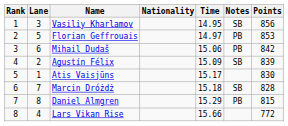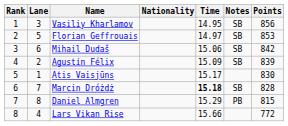 <table class="wikitable sortable" style="text-align:center">
 <tr>
 <th>Rank</th>
 <th>Lane</th>
 <th>Name</th>
 <th>Nationality</th>
 <th>Time</th>
 <th>Notes</th>
 <th>Points</th>
 </tr>
 <tr>
 <td>1</td>
 <td>3</td>
 <td align="left"><a href='#'>Vasiliy Kharlamov</a></td>
 <td align=left></td>
 <td>14.95</td>
 <td>SB</td>
 <td>856</td>
 </tr>
 <tr>
 <td>2</td>
 <td>5</td>
 <td align="left"><a href='#'>Florian Geffrouais</a></td>
 <td align=left></td>
 <td>14.97</td>
-<td>PB</td>
+<td>SB</td>
 <td>853</td>
 </tr>
 <tr>
 <td>3</td>
 <td>6</td>
 <td align="left"><a href='#'>Mihail Dudaš</a></td>
 <td align=left></td>
 <td>15.06</td>
-<td>PB</td>
+<td>SB</td>
 <td>842</td>
 </tr>
 <tr>
 <td>4</td>
 <td>2</td>
 <td align="left"><a href='#'>Agustín Félix</a></td>
 <td align=left></td>
 <td>15.09</td>
 <td>SB</td>
 <td>839</td>
 </tr>
 <tr>
 <td>5</td>
 <td>1</td>
 <td align="left"><a href='#'>Atis Vaisjūns</a></td>
 <td align=left></td>
 <td>15.17</td>
 <td></td>
 <td>830</td>
 </tr>
 <tr>
 <td>6</td>
 <td>7</td>
 <td align="left"><a href='#'>Marcin Dróżdż</a></td>
 <td align=left></td>
-<td>15.18</td>
+<td><strong>15.18</strong></td>
 <td>SB</td>
 <td>828</td>
 </tr>
 <tr>
 <td>7</td>
 <td>8</td>
 <td align="left"><a href='#'>Daniel Almgren</a></td>
 <td align=left></td>
 <td>15.29</td>
 <td>PB</td>
 <td>815</td>
 </tr>
 <tr>
 <td>8</td>
 <td>4</td>
 <td align="left"><a href='#'>Lars Vikan Rise</a></td>
 <td align=left></td>
 <td>15.66</td>
 <td></td>
 <td>772</td>
 </tr>
 </table>
